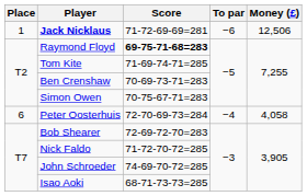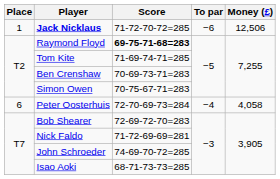 <table class="wikitable">
 <tr>
 <th>Place</th>
 <th>Player</th>
 <th>Score</th>
 <th>To par</th>
 <th>Money (<a href='#'>£</a>)</th>
 </tr>
 <tr>
 <td align="center">1</td>
 <td> <strong><a href='#'>Jack Nicklaus</a></strong></td>
-<td>71-72-69-69=281</td>
+<td>71-72-70-72=285</td>
 <td align="center">−6</td>
 <td align=center>12,506</td>
 </tr>
 <tr>
 <td rowspan=4 align="center">T2</td>
 <td> <a href='#'>Raymond Floyd</a></td>
 <td><strong>69-75-71-68=283</strong></td>
 <td rowspan=4 align="center">−5</td>
 <td rowspan=4 align=center>7,255</td>
 </tr>
 <tr>
 <td> <a href='#'>Tom Kite</a></td>
 <td>71-69-74-71=285</td>
 </tr>
 <tr>
 <td> <a href='#'>Ben Crenshaw</a></td>
 <td>70-69-73-71=283</td>
 </tr>
 <tr>
 <td> <a href='#'>Simon Owen</a></td>
 <td>70-75-67-71=283</td>
 </tr>
 <tr>
 <td align="center">6</td>
 <td> <a href='#'>Peter Oosterhuis</a></td>
 <td>72-70-69-73=284</td>
 <td align="center">−4</td>
 <td align=center>4,058</td>
 </tr>
 <tr>
 <td rowspan=4 align="center">T7</td>
 <td> <a href='#'>Bob Shearer</a></td>
 <td>72-69-72-70=283</td>
 <td rowspan=4 align="center">−3</td>
 <td rowspan=4 align=center>3,905</td>
 </tr>
 <tr>
 <td> <a href='#'>Nick Faldo</a></td>
-<td>71-72-70-72=285</td>
+<td>71-72-69-69=281</td>
 </tr>
 <tr>
 <td> <a href='#'>John Schroeder</a></td>
 <td>74-69-70-72=285</td>
 </tr>
 <tr>
 <td> <a href='#'>Isao Aoki</a></td>
 <td>68-71-73-73=285</td>
 </tr>
 </table>
